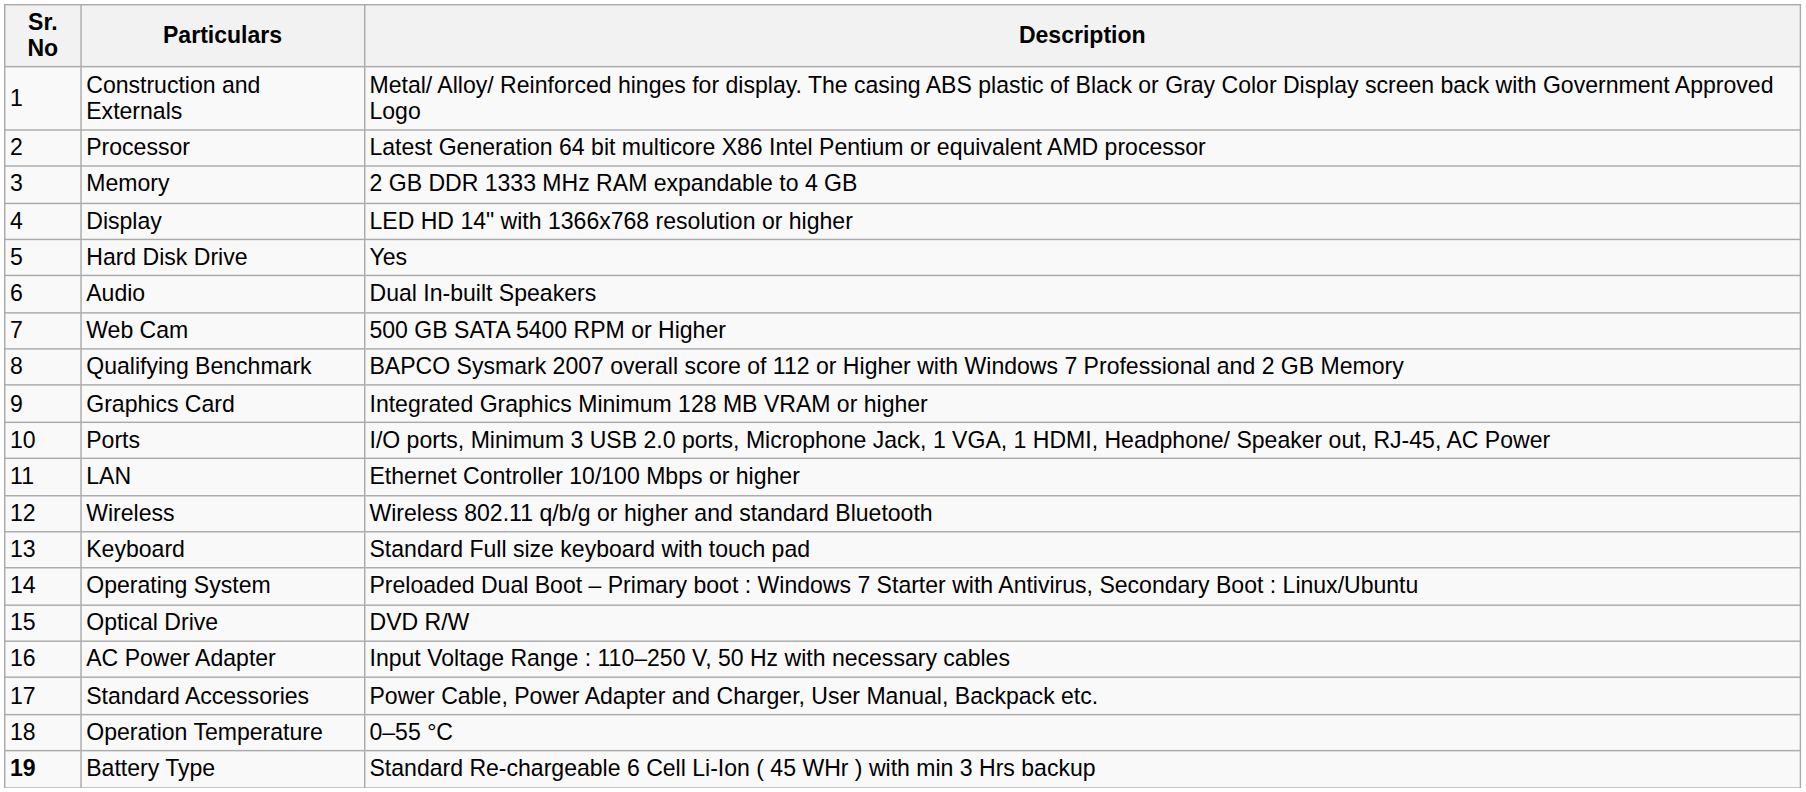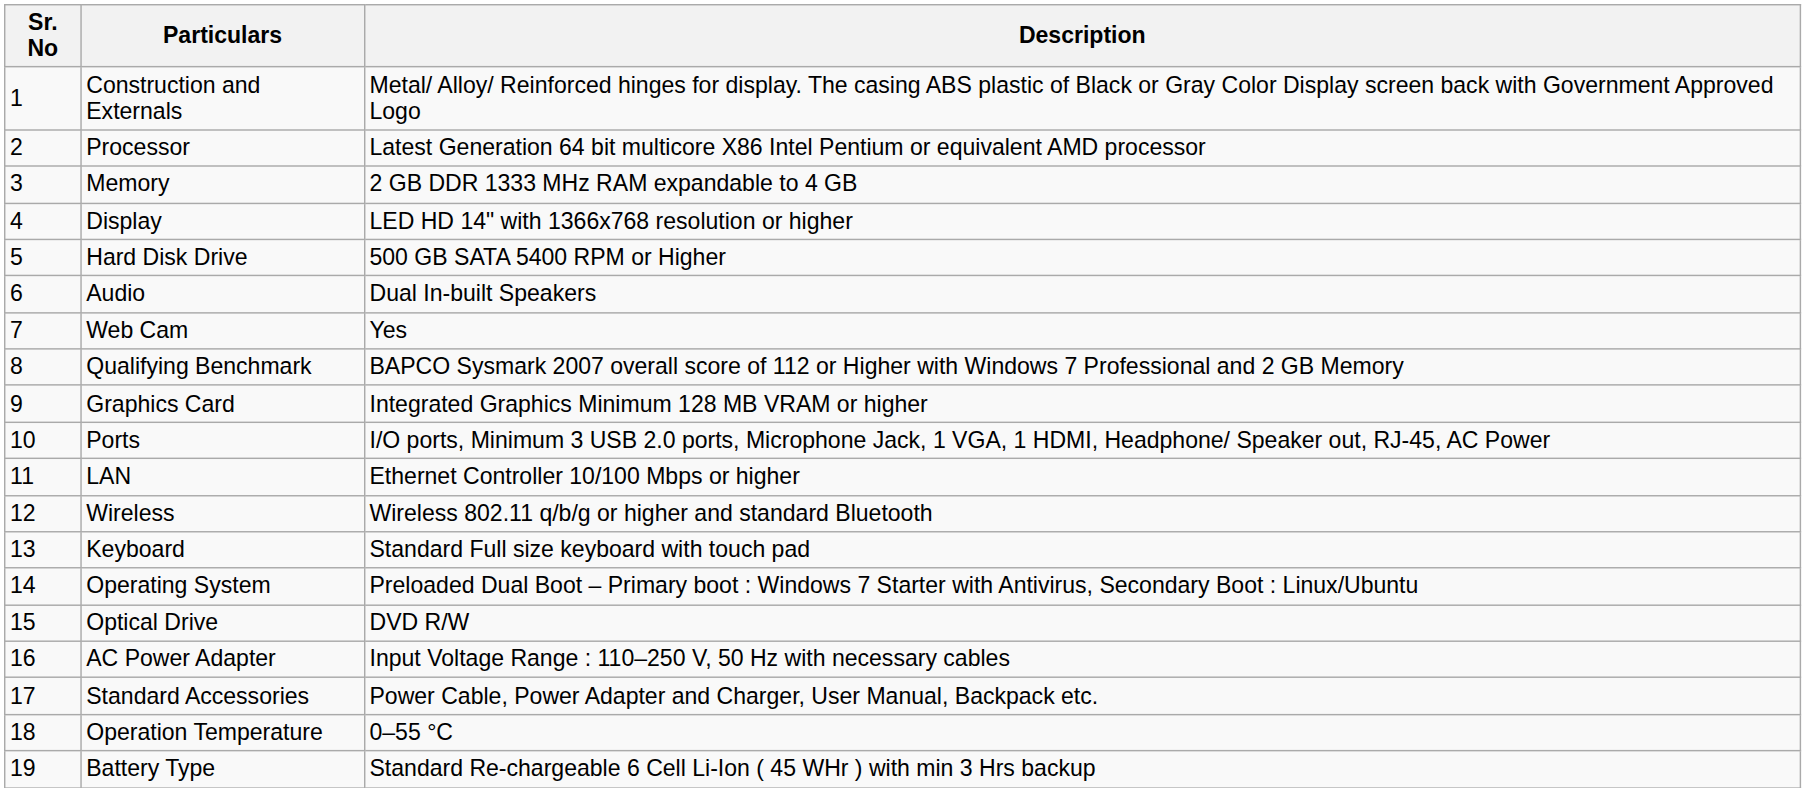 <table class="wikitable">
 <tr>
 <th>Sr. No</th>
 <th>Particulars</th>
 <th>Description</th>
 </tr>
 <tr>
 <td>1</td>
 <td>Construction and Externals</td>
 <td>Metal/ Alloy/ Reinforced hinges for display. The casing ABS plastic of Black or Gray Color Display screen back with Government Approved Logo</td>
 </tr>
 <tr>
 <td>2</td>
 <td>Processor</td>
 <td>Latest Generation 64 bit multicore X86 Intel Pentium or equivalent AMD processor</td>
 </tr>
 <tr>
 <td>3</td>
 <td>Memory</td>
 <td>2 GB DDR 1333 MHz RAM expandable to 4 GB</td>
 </tr>
 <tr>
 <td>4</td>
 <td>Display</td>
 <td>LED HD 14" with 1366x768 resolution or higher</td>
 </tr>
 <tr>
 <td>5</td>
 <td>Hard Disk Drive</td>
-<td>Yes</td>
+<td>500 GB SATA 5400 RPM or Higher</td>
 </tr>
 <tr>
 <td>6</td>
 <td>Audio</td>
 <td>Dual In-built Speakers</td>
 </tr>
 <tr>
 <td>7</td>
 <td>Web Cam</td>
-<td>500 GB SATA 5400 RPM or Higher</td>
+<td>Yes</td>
 </tr>
 <tr>
 <td>8</td>
 <td>Qualifying Benchmark</td>
 <td>BAPCO Sysmark 2007 overall score of 112 or Higher with Windows 7 Professional and 2 GB Memory</td>
 </tr>
 <tr>
 <td>9</td>
 <td>Graphics Card</td>
 <td>Integrated Graphics Minimum 128 MB VRAM or higher</td>
 </tr>
 <tr>
 <td>10</td>
 <td>Ports</td>
 <td>I/O ports, Minimum 3 USB 2.0 ports, Microphone Jack, 1 VGA, 1 HDMI, Headphone/ Speaker out, RJ-45, AC Power</td>
 </tr>
 <tr>
 <td>11</td>
 <td>LAN</td>
 <td>Ethernet Controller 10/100 Mbps or higher</td>
 </tr>
 <tr>
 <td>12</td>
 <td>Wireless</td>
 <td>Wireless 802.11 q/b/g or higher and standard Bluetooth</td>
 </tr>
 <tr>
 <td>13</td>
 <td>Keyboard</td>
 <td>Standard Full size keyboard with touch pad</td>
 </tr>
 <tr>
 <td>14</td>
 <td>Operating System</td>
 <td>Preloaded Dual Boot – Primary boot : Windows 7 Starter with Antivirus, Secondary Boot : Linux/Ubuntu</td>
 </tr>
 <tr>
 <td>15</td>
 <td>Optical Drive</td>
 <td>DVD R/W</td>
 </tr>
 <tr>
 <td>16</td>
 <td>AC Power Adapter</td>
 <td>Input Voltage Range : 110–250 V, 50 Hz with necessary cables</td>
 </tr>
 <tr>
 <td>17</td>
 <td>Standard Accessories</td>
 <td>Power Cable, Power Adapter and Charger, User Manual, Backpack etc.</td>
 </tr>
 <tr>
 <td>18</td>
 <td>Operation Temperature</td>
 <td>0–55 °C</td>
 </tr>
 <tr>
-<td><strong>19</strong></td>
+<td>19</td>
 <td>Battery Type</td>
 <td>Standard Re-chargeable 6 Cell Li-Ion ( 45 WHr ) with min 3 Hrs backup</td>
 </tr>
 </table>
